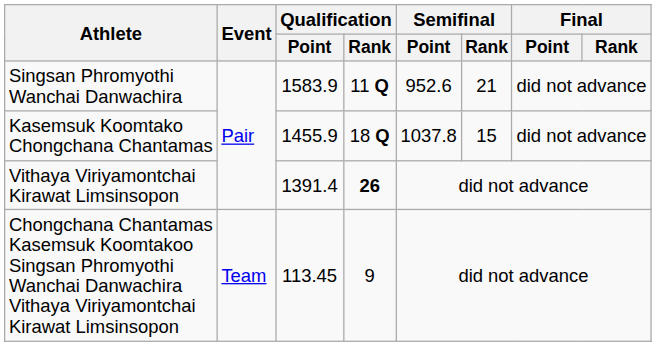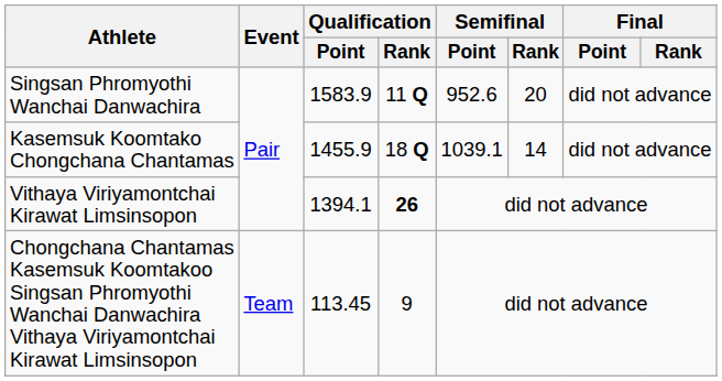 <table class=wikitable style=font-size:90%;text-align:center>
 <tr>
 <th rowspan="2">Athlete</th>
 <th rowspan="2">Event</th>
 <th colspan=2>Qualification</th>
 <th colspan=2>Semifinal</th>
 <th colspan=2>Final</th>
 </tr>
 <tr style="font-size:95%">
 <th>Point</th>
 <th>Rank</th>
 <th>Point</th>
 <th>Rank</th>
 <th>Point</th>
 <th>Rank</th>
 </tr>
 <tr>
 <td align=left>Singsan Phromyothi<br>Wanchai Danwachira</td>
 <td align=left rowspan=3><a href='#'>Pair</a></td>
 <td>1583.9</td>
 <td>11 <strong>Q</strong></td>
 <td>952.6</td>
-<td>21</td>
+<td>20</td>
 <td colspan=2>did not advance</td>
 </tr>
 <tr>
 <td align=left>Kasemsuk Koomtako<br>Chongchana Chantamas</td>
 <td>1455.9</td>
 <td>18 <strong>Q</strong></td>
-<td>1037.8</td>
-<td>15</td>
+<td>1039.1</td>
+<td>14</td>
 <td colspan=2>did not advance</td>
 </tr>
 <tr>
 <td align=left>Vithaya Viriyamontchai<br>Kirawat Limsinsopon</td>
-<td>1391.4</td>
+<td>1394.1</td>
 <td><strong>26</strong></td>
 <td colspan=4>did not advance</td>
 </tr>
 <tr>
 <td align=left>Chongchana Chantamas<br>Kasemsuk Koomtakoo<br>Singsan Phromyothi<br>Wanchai Danwachira<br>Vithaya Viriyamontchai<br>Kirawat Limsinsopon</td>
 <td align=left rowspan=3><a href='#'>Team</a></td>
 <td>113.45</td>
 <td>9</td>
 <td colspan=4>did not advance</td>
 </tr>
 </table>
